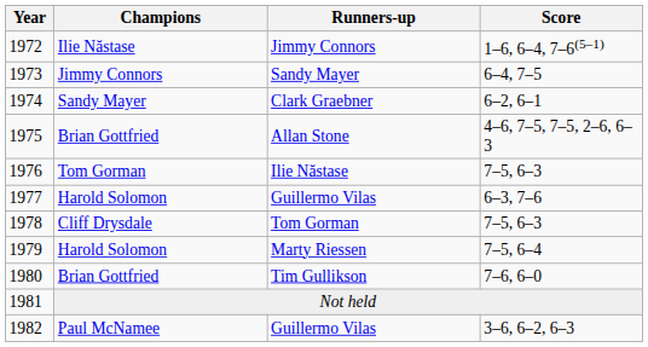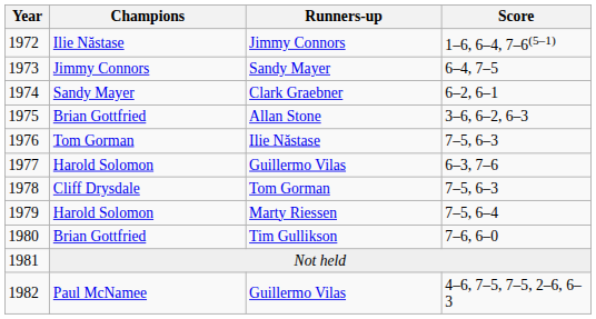 <table class="wikitable">
 <tr>
 <th style="width:40px">Year</th>
 <th style="width:200px">Champions</th>
 <th style="width:200px">Runners-up</th>
 <th style="width:150px" class="unsortable">Score</th>
 </tr>
 <tr>
 <td>1972</td>
 <td>  <a href='#'>Ilie Năstase</a></td>
 <td>  <a href='#'>Jimmy Connors</a></td>
 <td>1–6, 6–4, 7–6<sup>(5–1)</sup></td>
 </tr>
 <tr>
 <td>1973</td>
 <td>  <a href='#'>Jimmy Connors</a></td>
 <td>  <a href='#'>Sandy Mayer</a></td>
 <td>6–4, 7–5</td>
 </tr>
 <tr>
 <td>1974</td>
 <td>  <a href='#'>Sandy Mayer</a></td>
 <td>  <a href='#'>Clark Graebner</a></td>
 <td>6–2, 6–1</td>
 </tr>
 <tr>
 <td>1975</td>
 <td>  <a href='#'>Brian Gottfried</a></td>
 <td>  <a href='#'>Allan Stone</a></td>
-<td>4–6, 7–5, 7–5, 2–6, 6–3</td>
+<td>3–6, 6–2, 6–3</td>
 </tr>
 <tr>
 <td>1976</td>
 <td>  <a href='#'>Tom Gorman</a></td>
 <td>  <a href='#'>Ilie Năstase</a></td>
 <td>7–5, 6–3</td>
 </tr>
 <tr>
 <td>1977</td>
 <td>  <a href='#'>Harold Solomon</a></td>
 <td>  <a href='#'>Guillermo Vilas</a></td>
 <td>6–3, 7–6</td>
 </tr>
 <tr>
 <td>1978</td>
 <td>  <a href='#'>Cliff Drysdale</a></td>
 <td>  <a href='#'>Tom Gorman</a></td>
 <td>7–5, 6–3</td>
 </tr>
 <tr>
 <td>1979</td>
 <td>  <a href='#'>Harold Solomon</a></td>
 <td>  <a href='#'>Marty Riessen</a></td>
 <td>7–5, 6–4</td>
 </tr>
 <tr>
 <td>1980</td>
 <td>  <a href='#'>Brian Gottfried</a></td>
 <td>  <a href='#'>Tim Gullikson</a></td>
 <td>7–6, 6–0</td>
 </tr>
 <tr>
 <td>1981</td>
 <td colspan=3 align=center style="background:#efefef"><em>Not held</em></td>
 </tr>
 <tr>
 <td>1982</td>
 <td>  <a href='#'>Paul McNamee</a></td>
 <td>  <a href='#'>Guillermo Vilas</a></td>
-<td>3–6, 6–2, 6–3</td>
+<td>4–6, 7–5, 7–5, 2–6, 6–3</td>
 </tr>
 </table>
